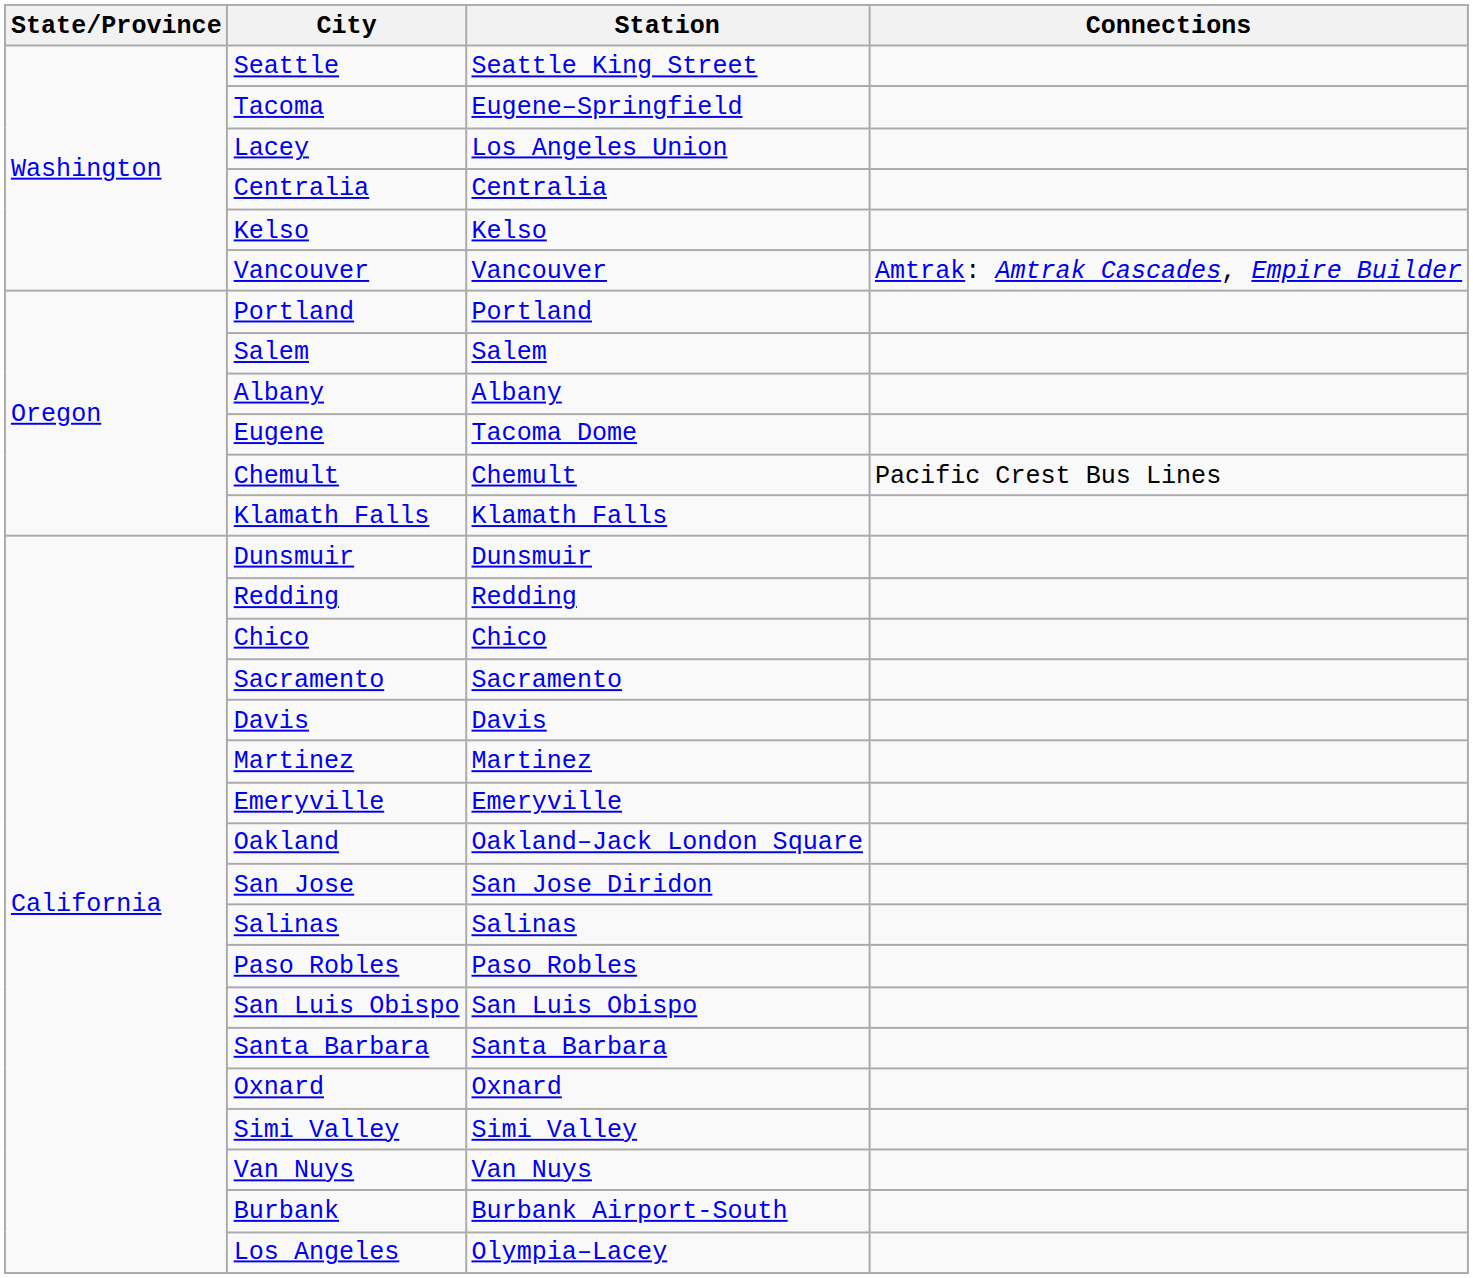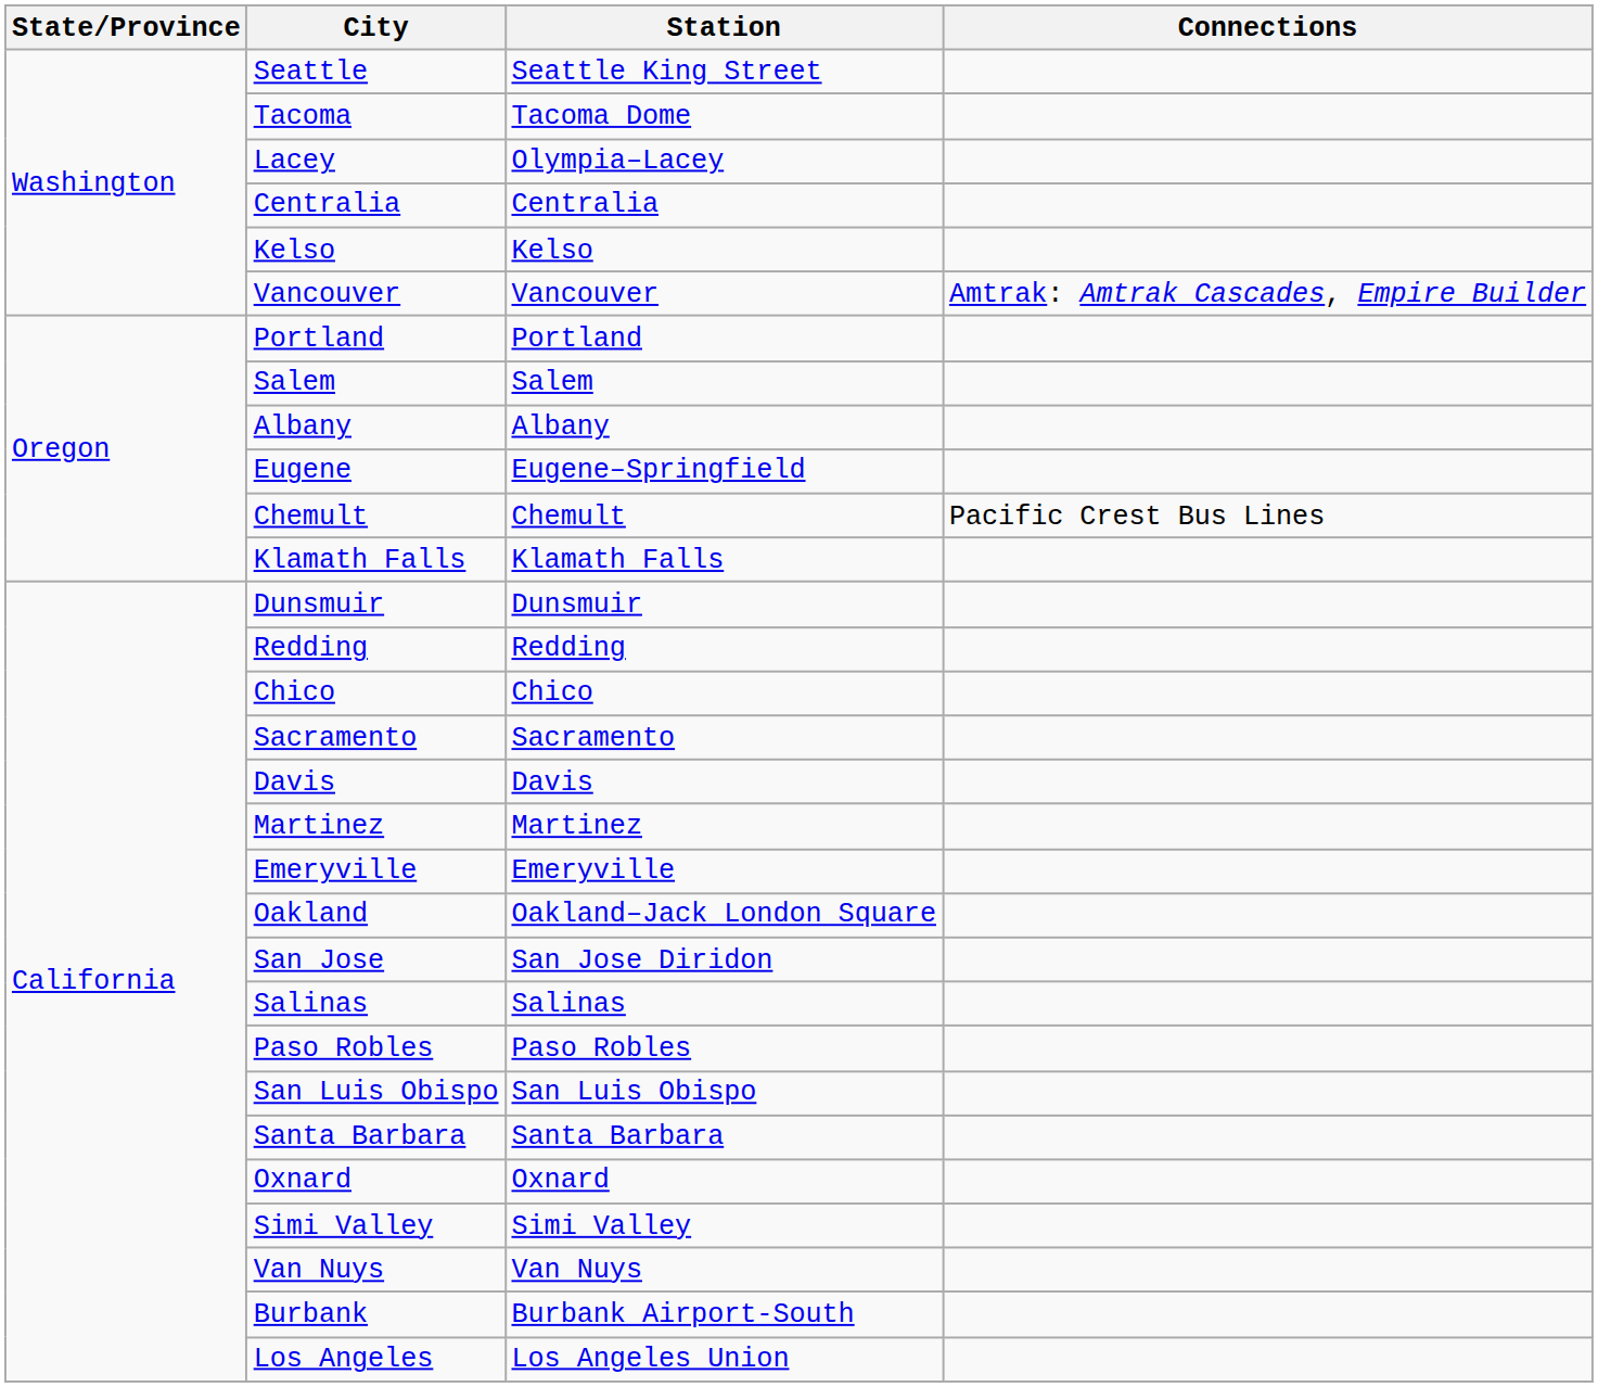 <table class="wikitable">
 <tr>
 <th>State/Province</th>
 <th>City</th>
 <th>Station</th>
 <th>Connections</th>
 </tr>
 <tr>
 <td rowspan='6'><a href='#'>Washington</a></td>
 <td><a href='#'>Seattle</a></td>
 <td><a href='#'>Seattle King Street</a></td>
 <td></td>
 </tr>
 <tr>
 <td><a href='#'>Tacoma</a></td>
-<td><a href='#'>Eugene–Springfield</a></td>
+<td><a href='#'>Tacoma Dome</a></td>
 <td></td>
 </tr>
 <tr>
 <td><a href='#'>Lacey</a></td>
-<td><a href='#'>Los Angeles Union</a></td>
+<td><a href='#'>Olympia–Lacey</a></td>
 <td></td>
 </tr>
 <tr>
 <td><a href='#'>Centralia</a></td>
 <td><a href='#'>Centralia</a></td>
 <td></td>
 </tr>
 <tr>
 <td><a href='#'>Kelso</a></td>
 <td><a href='#'>Kelso</a></td>
 <td></td>
 </tr>
 <tr>
 <td><a href='#'>Vancouver</a></td>
 <td><a href='#'>Vancouver</a></td>
 <td> <a href='#'>Amtrak</a>: <em><a href='#'>Amtrak Cascades</a></em>, <em><a href='#'>Empire Builder</a></em></td>
 </tr>
 <tr>
 <td rowspan='6'><a href='#'>Oregon</a></td>
 <td><a href='#'>Portland</a></td>
 <td><a href='#'>Portland</a></td>
 <td></td>
 </tr>
 <tr>
 <td><a href='#'>Salem</a></td>
 <td><a href='#'>Salem</a></td>
 <td></td>
 </tr>
 <tr>
 <td><a href='#'>Albany</a></td>
 <td><a href='#'>Albany</a></td>
 <td></td>
 </tr>
 <tr>
 <td><a href='#'>Eugene</a></td>
-<td><a href='#'>Tacoma Dome</a></td>
+<td><a href='#'>Eugene–Springfield</a></td>
 <td></td>
 </tr>
 <tr>
 <td><a href='#'>Chemult</a></td>
 <td><a href='#'>Chemult</a></td>
 <td> Pacific Crest Bus Lines</td>
 </tr>
 <tr>
 <td><a href='#'>Klamath Falls</a></td>
 <td><a href='#'>Klamath Falls</a></td>
 <td></td>
 </tr>
 <tr>
 <td rowspan='18'><a href='#'>California</a></td>
 <td><a href='#'>Dunsmuir</a></td>
 <td><a href='#'>Dunsmuir</a></td>
 <td></td>
 </tr>
 <tr>
 <td><a href='#'>Redding</a></td>
 <td><a href='#'>Redding</a></td>
 <td></td>
 </tr>
 <tr>
 <td><a href='#'>Chico</a></td>
 <td><a href='#'>Chico</a></td>
 <td></td>
 </tr>
 <tr>
 <td><a href='#'>Sacramento</a></td>
 <td><a href='#'>Sacramento</a></td>
 <td></td>
 </tr>
 <tr>
 <td><a href='#'>Davis</a></td>
 <td><a href='#'>Davis</a></td>
 <td></td>
 </tr>
 <tr>
 <td><a href='#'>Martinez</a></td>
 <td><a href='#'>Martinez</a></td>
 <td></td>
 </tr>
 <tr>
 <td><a href='#'>Emeryville</a></td>
 <td><a href='#'>Emeryville</a></td>
 <td></td>
 </tr>
 <tr>
 <td><a href='#'>Oakland</a></td>
 <td><a href='#'>Oakland–Jack London Square</a></td>
 <td></td>
 </tr>
 <tr>
 <td><a href='#'>San Jose</a></td>
 <td><a href='#'>San Jose Diridon</a></td>
 <td></td>
 </tr>
 <tr>
 <td><a href='#'>Salinas</a></td>
 <td><a href='#'>Salinas</a></td>
 <td></td>
 </tr>
 <tr>
 <td><a href='#'>Paso Robles</a></td>
 <td><a href='#'>Paso Robles</a></td>
 <td></td>
 </tr>
 <tr>
 <td><a href='#'>San Luis Obispo</a></td>
 <td><a href='#'>San Luis Obispo</a></td>
 <td></td>
 </tr>
 <tr>
 <td><a href='#'>Santa Barbara</a></td>
 <td><a href='#'>Santa Barbara</a></td>
 <td></td>
 </tr>
 <tr>
 <td><a href='#'>Oxnard</a></td>
 <td><a href='#'>Oxnard</a></td>
 <td></td>
 </tr>
 <tr>
 <td><a href='#'>Simi Valley</a></td>
 <td><a href='#'>Simi Valley</a></td>
 <td></td>
 </tr>
 <tr>
 <td><a href='#'>Van Nuys</a></td>
 <td><a href='#'>Van Nuys</a></td>
 <td></td>
 </tr>
 <tr>
 <td><a href='#'>Burbank</a></td>
 <td><a href='#'>Burbank Airport-South</a></td>
 <td></td>
 </tr>
 <tr>
 <td><a href='#'>Los Angeles</a></td>
-<td><a href='#'>Olympia–Lacey</a></td>
+<td><a href='#'>Los Angeles Union</a></td>
 <td></td>
 </tr>
 </table>
